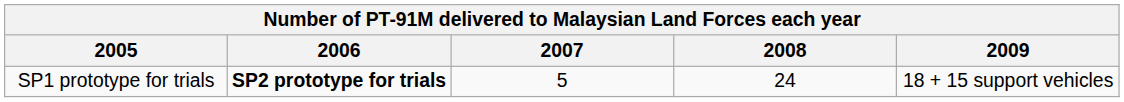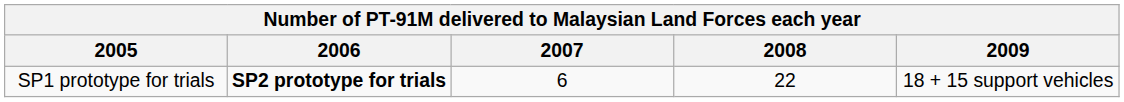 <table class="wikitable">
 <tr>
 <th colspan="7">Number of PT-91M delivered to Malaysian Land Forces each year</th>
 </tr>
 <tr valign="top">
 <th style="width:20%;">2005</th>
 <th style="width:20%;">2006</th>
 <th style="width:20%;">2007</th>
 <th style="width:20%;">2008</th>
 <th style="width:20%;">2009</th>
 </tr>
 <tr style="vertical-align:top; text-align:center;">
 <td>SP1 prototype for trials</td>
 <td><strong>SP2 prototype for trials</strong></td>
-<td>5</td>
-<td>24</td>
+<td>6</td>
+<td>22</td>
 <td>18 + 15 support vehicles</td>
 </tr>
 </table>
